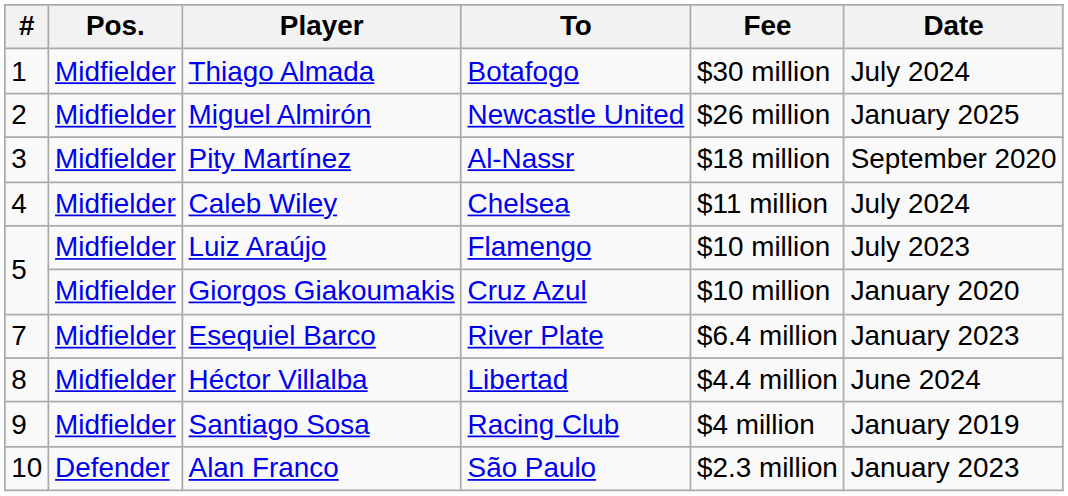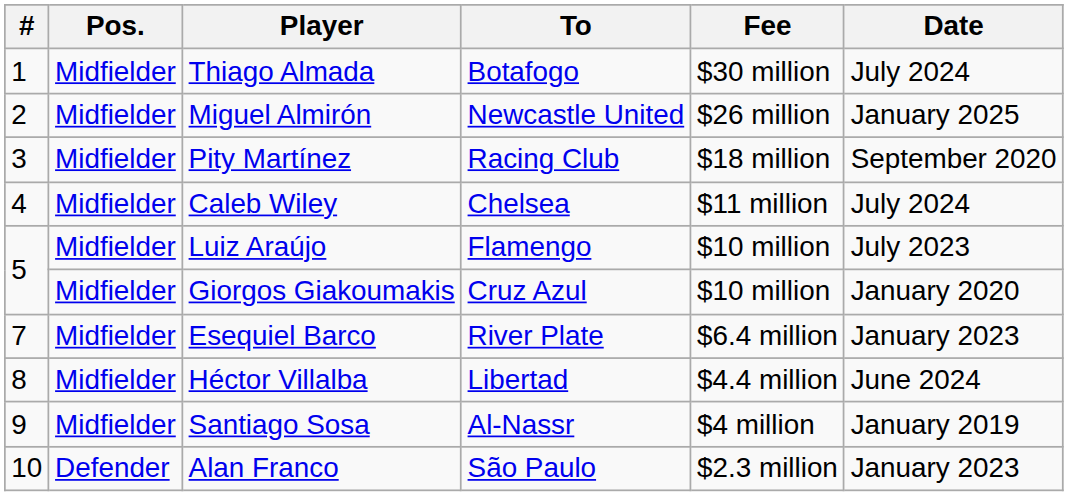 <table class="wikitable">
 <tr>
 <th>#</th>
 <th>Pos.</th>
 <th>Player</th>
 <th>To</th>
 <th>Fee</th>
 <th>Date</th>
 </tr>
 <tr>
 <td>1</td>
 <td style="text-align:left;"><a href='#'>Midfielder</a></td>
 <td> <a href='#'>Thiago Almada</a></td>
 <td> <a href='#'>Botafogo</a></td>
 <td>$30 million</td>
 <td>July 2024 </td>
 </tr>
 <tr>
 <td>2</td>
 <td style="text-align:left;"><a href='#'>Midfielder</a></td>
 <td> <a href='#'>Miguel Almirón</a></td>
 <td> <a href='#'>Newcastle United</a></td>
 <td>$26 million</td>
 <td>January 2025 </td>
 </tr>
 <tr>
 <td>3</td>
 <td style="text-align:left;"><a href='#'>Midfielder</a></td>
 <td> <a href='#'>Pity Martínez</a></td>
-<td> <a href='#'>Al-Nassr</a></td>
+<td> <a href='#'>Racing Club</a></td>
 <td>$18 million</td>
 <td>September 2020 </td>
 </tr>
 <tr>
 <td>4</td>
 <td style="text-align:left;"><a href='#'>Midfielder</a></td>
 <td> <a href='#'>Caleb Wiley</a></td>
 <td> <a href='#'>Chelsea</a></td>
 <td>$11 million</td>
 <td>July 2024 </td>
 </tr>
 <tr>
 <td rowspan=2>5</td>
 <td style="text-align:left;"><a href='#'>Midfielder</a></td>
 <td> <a href='#'>Luiz Araújo</a></td>
 <td> <a href='#'>Flamengo</a></td>
 <td>$10 million</td>
 <td>July 2023 </td>
 </tr>
 <tr>
 <td style="text-align:left;"><a href='#'>Midfielder</a></td>
 <td> <a href='#'>Giorgos Giakoumakis</a></td>
 <td> <a href='#'>Cruz Azul</a></td>
 <td>$10 million</td>
 <td>January 2020 </td>
 </tr>
 <tr>
 <td>7</td>
 <td style="text-align:left;"><a href='#'>Midfielder</a></td>
 <td> <a href='#'>Esequiel Barco</a></td>
 <td> <a href='#'>River Plate</a></td>
 <td>$6.4 million</td>
 <td>January 2023 </td>
 </tr>
 <tr>
 <td>8</td>
 <td style="text-align:left;"><a href='#'>Midfielder</a></td>
 <td> <a href='#'>Héctor Villalba</a></td>
 <td> <a href='#'>Libertad</a></td>
 <td>$4.4 million</td>
 <td>June 2024 </td>
 </tr>
 <tr>
 <td>9</td>
 <td style="text-align:left;"><a href='#'>Midfielder</a></td>
 <td> <a href='#'>Santiago Sosa</a></td>
-<td> <a href='#'>Racing Club</a></td>
+<td> <a href='#'>Al-Nassr</a></td>
 <td>$4 million</td>
 <td>January 2019 </td>
 </tr>
 <tr>
 <td>10</td>
 <td style="text-align:left;"><a href='#'>Defender</a></td>
 <td> <a href='#'>Alan Franco</a></td>
 <td> <a href='#'>São Paulo</a></td>
 <td>$2.3 million</td>
 <td>January 2023 </td>
 </tr>
 </table>
